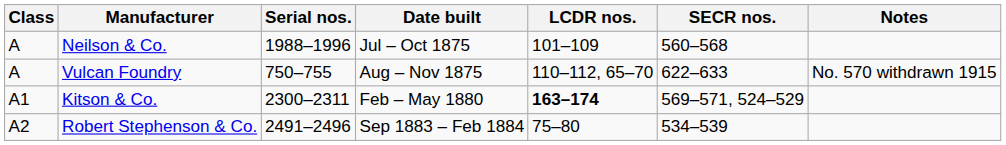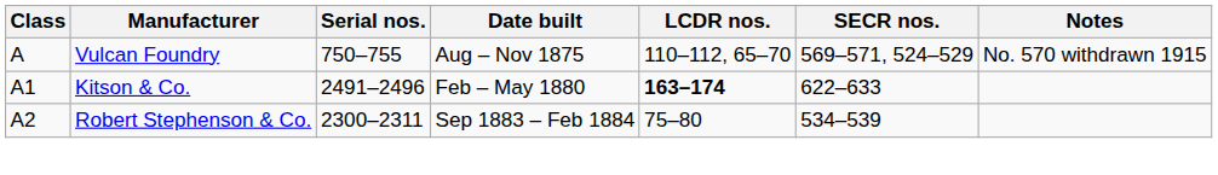 <table class="wikitable">
 <tr>
 <th>Class</th>
 <th>Manufacturer</th>
 <th>Serial nos.</th>
 <th>Date built</th>
 <th>LCDR nos.</th>
 <th>SECR nos.</th>
 <th>Notes</th>
 </tr>
 <tr>
 <td>A</td>
-<td><a href='#'>Neilson & Co.</a></td>
-<td>1988–1996</td>
-<td>Jul – Oct 1875</td>
-<td>101–109</td>
-<td>560–568</td>
-<td></td>
-</tr>
-<tr>
-<td>A</td>
 <td><a href='#'>Vulcan Foundry</a></td>
 <td>750–755</td>
 <td>Aug – Nov 1875</td>
 <td>110–112, 65–70</td>
-<td>622–633</td>
+<td>569–571, 524–529</td>
 <td>No. 570 withdrawn 1915</td>
 </tr>
 <tr>
 <td>A1</td>
 <td><a href='#'>Kitson & Co.</a></td>
-<td>2300–2311</td>
+<td>2491–2496</td>
 <td>Feb – May 1880</td>
 <td><strong>163–174</strong></td>
-<td>569–571, 524–529</td>
+<td>622–633</td>
 <td></td>
 </tr>
 <tr>
 <td>A2</td>
 <td><a href='#'>Robert Stephenson & Co.</a></td>
-<td>2491–2496</td>
+<td>2300–2311</td>
 <td>Sep 1883 – Feb 1884</td>
 <td>75–80</td>
 <td>534–539</td>
 <td></td>
 </tr>
 </table>
